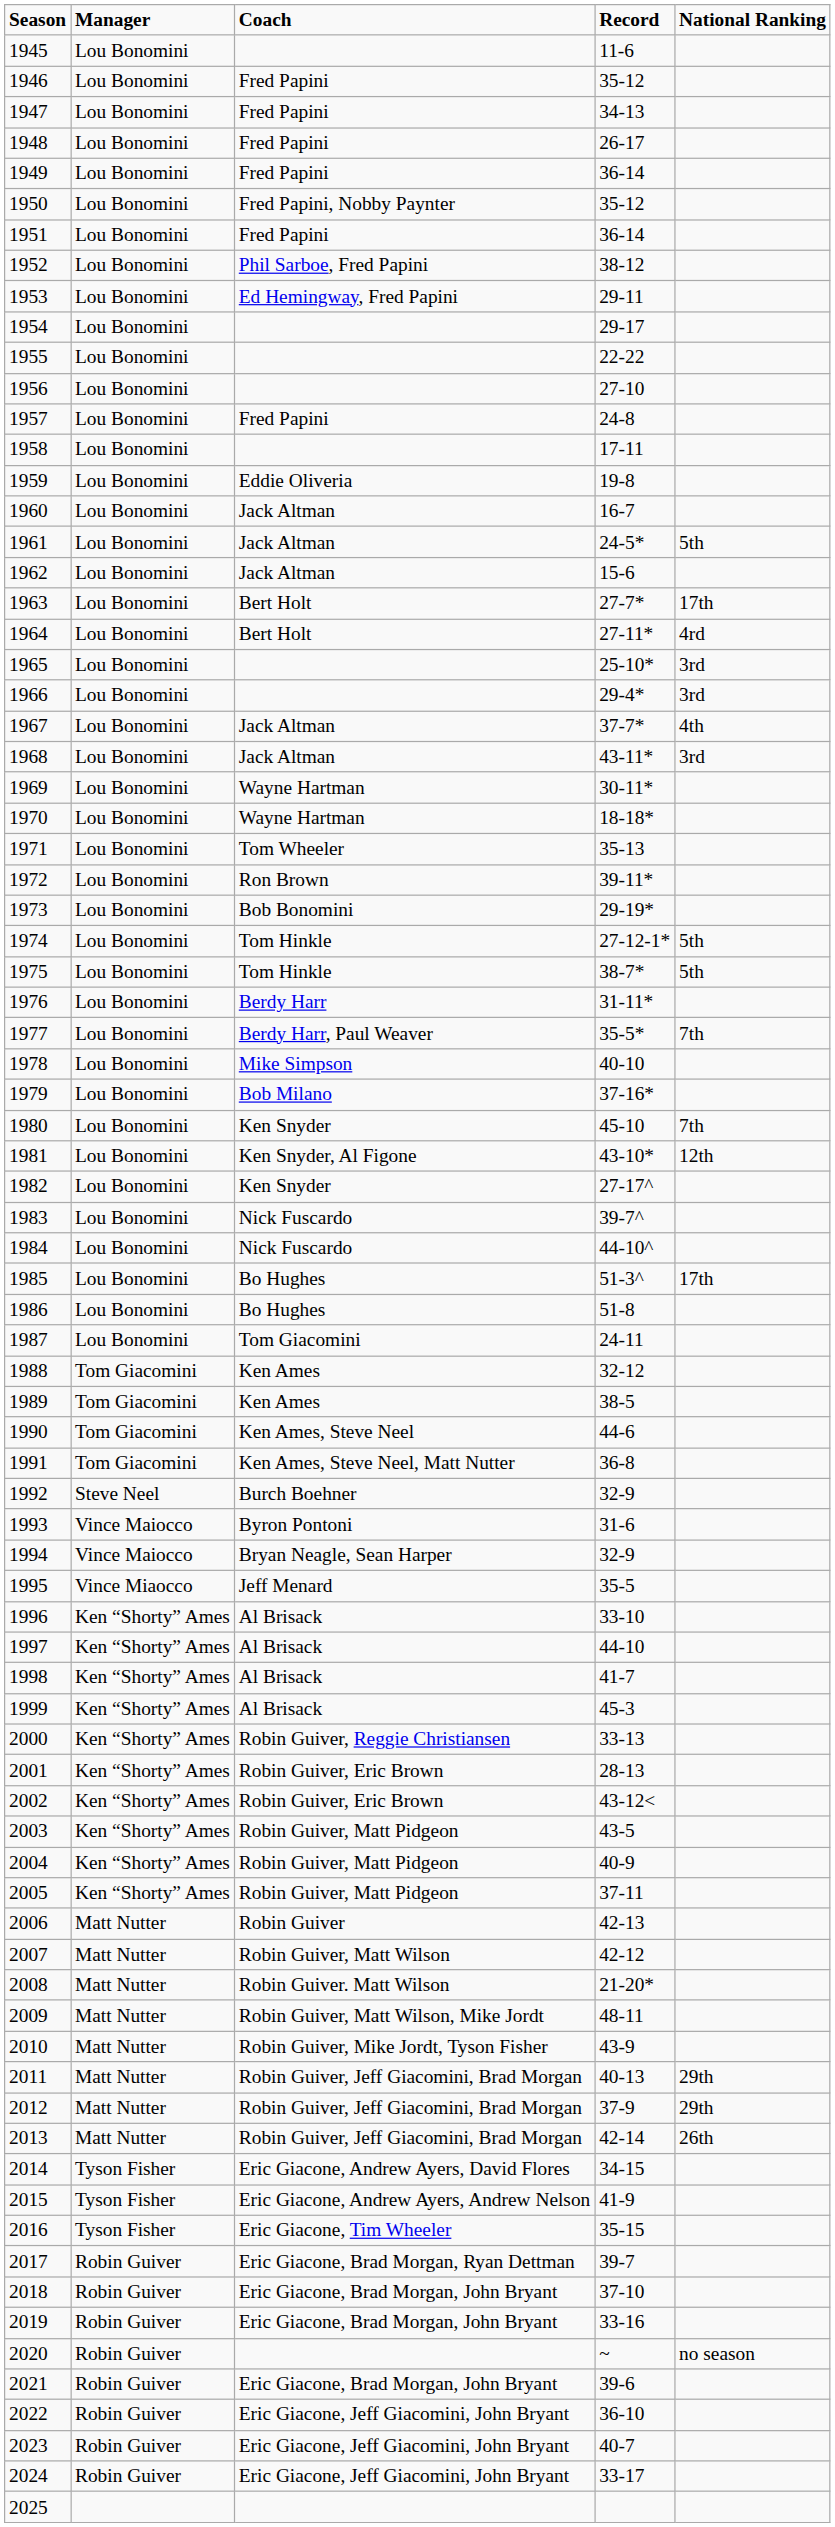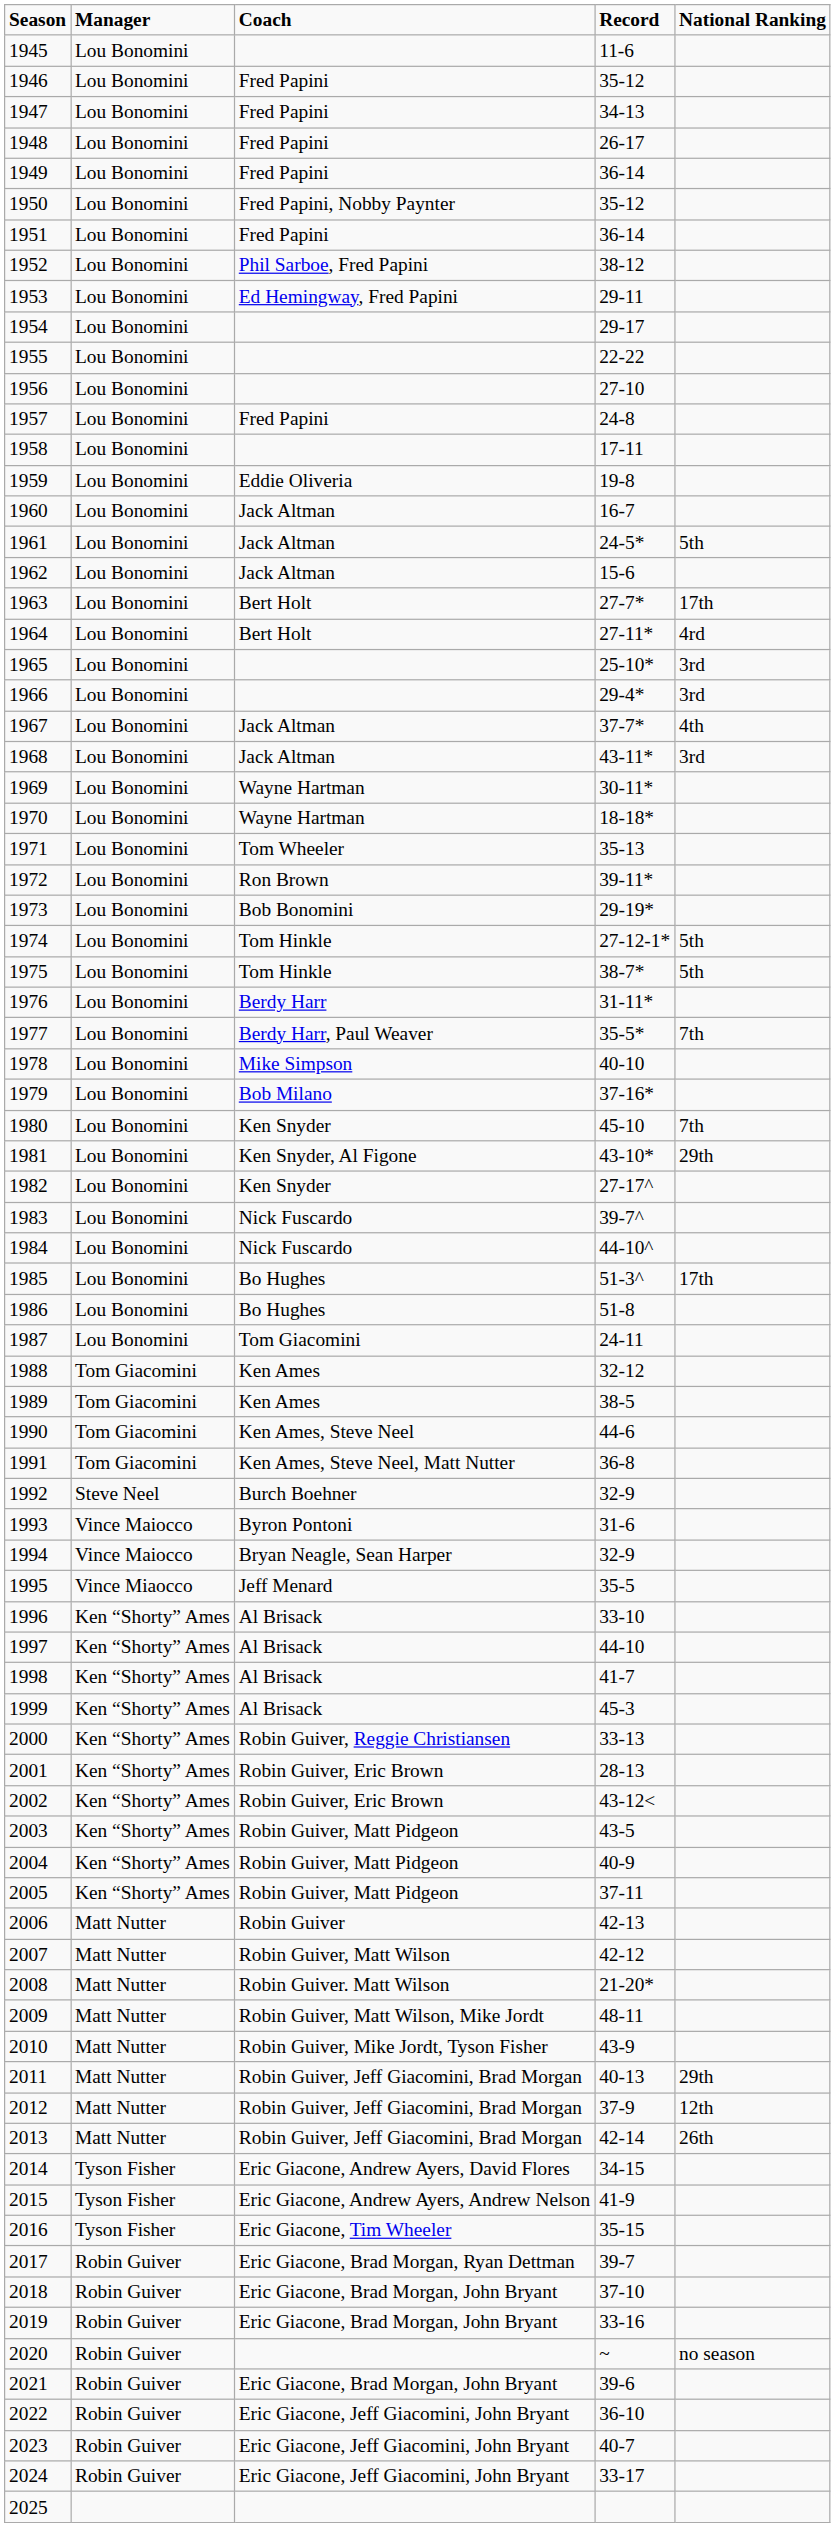 <table class="wikitable">
 <tr>
 <td><strong>Season</strong></td>
 <td><strong>Manager</strong></td>
 <td><strong>Coach</strong></td>
 <td><strong> Record</strong></td>
 <td><strong>National Ranking</strong></td>
 </tr>
 <tr>
 <td>1945</td>
 <td>Lou Bonomini</td>
 <td></td>
 <td>11-6</td>
 <td></td>
 </tr>
 <tr>
 <td>1946</td>
 <td>Lou Bonomini</td>
 <td>Fred Papini</td>
 <td>35-12</td>
 <td></td>
 </tr>
 <tr>
 <td>1947</td>
 <td>Lou Bonomini</td>
 <td>Fred Papini</td>
 <td>34-13</td>
 <td></td>
 </tr>
 <tr>
 <td>1948</td>
 <td>Lou Bonomini</td>
 <td>Fred Papini</td>
 <td>26-17</td>
 <td></td>
 </tr>
 <tr>
 <td>1949</td>
 <td>Lou Bonomini</td>
 <td>Fred Papini</td>
 <td>36-14</td>
 <td></td>
 </tr>
 <tr>
 <td>1950</td>
 <td>Lou Bonomini</td>
 <td>Fred Papini, Nobby Paynter</td>
 <td>35-12</td>
 <td></td>
 </tr>
 <tr>
 <td>1951</td>
 <td>Lou Bonomini</td>
 <td>Fred Papini</td>
 <td>36-14</td>
 <td></td>
 </tr>
 <tr>
 <td>1952</td>
 <td>Lou Bonomini</td>
 <td><a href='#'>Phil Sarboe</a>, Fred Papini</td>
 <td>38-12</td>
 <td></td>
 </tr>
 <tr>
 <td>1953</td>
 <td>Lou Bonomini</td>
 <td><a href='#'>Ed Hemingway</a>, Fred Papini</td>
 <td>29-11</td>
 <td></td>
 </tr>
 <tr>
 <td>1954</td>
 <td>Lou Bonomini</td>
 <td></td>
 <td>29-17</td>
 <td></td>
 </tr>
 <tr>
 <td>1955</td>
 <td>Lou Bonomini</td>
 <td></td>
 <td>22-22</td>
 <td></td>
 </tr>
 <tr>
 <td>1956</td>
 <td>Lou Bonomini</td>
 <td></td>
 <td>27-10</td>
 <td></td>
 </tr>
 <tr>
 <td>1957</td>
 <td>Lou Bonomini</td>
 <td>Fred Papini</td>
 <td>24-8</td>
 <td></td>
 </tr>
 <tr>
 <td>1958</td>
 <td>Lou Bonomini</td>
 <td></td>
 <td>17-11</td>
 <td></td>
 </tr>
 <tr>
 <td>1959</td>
 <td>Lou Bonomini</td>
 <td>Eddie Oliveria</td>
 <td>19-8</td>
 <td></td>
 </tr>
 <tr>
 <td>1960</td>
 <td>Lou Bonomini</td>
 <td>Jack Altman</td>
 <td>16-7</td>
 <td></td>
 </tr>
 <tr>
 <td>1961</td>
 <td>Lou Bonomini</td>
 <td>Jack Altman</td>
 <td>24-5*</td>
 <td>5th</td>
 </tr>
 <tr>
 <td>1962</td>
 <td>Lou Bonomini</td>
 <td>Jack Altman</td>
 <td>15-6</td>
 <td></td>
 </tr>
 <tr>
 <td>1963</td>
 <td>Lou Bonomini</td>
 <td>Bert Holt</td>
 <td>27-7*</td>
 <td>17th</td>
 </tr>
 <tr>
 <td>1964</td>
 <td>Lou Bonomini</td>
 <td>Bert Holt</td>
 <td>27-11*</td>
 <td>4rd</td>
 </tr>
 <tr>
 <td>1965</td>
 <td>Lou Bonomini</td>
 <td></td>
 <td>25-10*</td>
 <td>3rd</td>
 </tr>
 <tr>
 <td>1966</td>
 <td>Lou Bonomini</td>
 <td></td>
 <td>29-4*</td>
 <td>3rd</td>
 </tr>
 <tr>
 <td>1967</td>
 <td>Lou Bonomini</td>
 <td>Jack Altman</td>
 <td>37-7*</td>
 <td>4th</td>
 </tr>
 <tr>
 <td>1968</td>
 <td>Lou Bonomini</td>
 <td>Jack Altman</td>
 <td>43-11*</td>
 <td>3rd</td>
 </tr>
 <tr>
 <td>1969</td>
 <td>Lou Bonomini</td>
 <td>Wayne Hartman</td>
 <td>30-11*</td>
 <td></td>
 </tr>
 <tr>
 <td>1970</td>
 <td>Lou Bonomini</td>
 <td>Wayne Hartman</td>
 <td>18-18*</td>
 <td></td>
 </tr>
 <tr>
 <td>1971</td>
 <td>Lou Bonomini</td>
 <td>Tom Wheeler</td>
 <td>35-13</td>
 <td></td>
 </tr>
 <tr>
 <td>1972</td>
 <td>Lou Bonomini</td>
 <td>Ron Brown</td>
 <td>39-11*</td>
 <td></td>
 </tr>
 <tr>
 <td>1973</td>
 <td>Lou Bonomini</td>
 <td>Bob Bonomini</td>
 <td>29-19*</td>
 <td></td>
 </tr>
 <tr>
 <td>1974</td>
 <td>Lou Bonomini</td>
 <td>Tom Hinkle</td>
 <td>27-12-1*</td>
 <td>5th</td>
 </tr>
 <tr>
 <td>1975</td>
 <td>Lou Bonomini</td>
 <td>Tom Hinkle</td>
 <td>38-7*</td>
 <td>5th</td>
 </tr>
 <tr>
 <td>1976</td>
 <td>Lou Bonomini</td>
 <td><a href='#'>Berdy Harr</a></td>
 <td>31-11*</td>
 <td></td>
 </tr>
 <tr>
 <td>1977</td>
 <td>Lou Bonomini</td>
 <td><a href='#'>Berdy Harr</a>, Paul Weaver</td>
 <td>35-5*</td>
 <td>7th</td>
 </tr>
 <tr>
 <td>1978</td>
 <td>Lou Bonomini</td>
 <td><a href='#'>Mike Simpson</a></td>
 <td>40-10</td>
 <td></td>
 </tr>
 <tr>
 <td>1979</td>
 <td>Lou Bonomini</td>
 <td><a href='#'>Bob Milano</a></td>
 <td>37-16*</td>
 <td></td>
 </tr>
 <tr>
 <td>1980</td>
 <td>Lou Bonomini</td>
 <td>Ken Snyder</td>
 <td>45-10</td>
 <td>7th</td>
 </tr>
 <tr>
 <td>1981</td>
 <td>Lou Bonomini</td>
 <td>Ken Snyder, Al Figone</td>
 <td>43-10*</td>
-<td>12th</td>
+<td>29th</td>
 </tr>
 <tr>
 <td>1982</td>
 <td>Lou Bonomini</td>
 <td>Ken Snyder</td>
 <td>27-17^</td>
 <td></td>
 </tr>
 <tr>
 <td>1983</td>
 <td>Lou Bonomini</td>
 <td>Nick Fuscardo</td>
 <td>39-7^</td>
 <td></td>
 </tr>
 <tr>
 <td>1984</td>
 <td>Lou Bonomini</td>
 <td>Nick Fuscardo</td>
 <td>44-10^</td>
 <td></td>
 </tr>
 <tr>
 <td>1985</td>
 <td>Lou Bonomini</td>
 <td>Bo Hughes</td>
 <td>51-3^</td>
 <td>17th</td>
 </tr>
 <tr>
 <td>1986</td>
 <td>Lou Bonomini</td>
 <td>Bo Hughes</td>
 <td>51-8</td>
 <td></td>
 </tr>
 <tr>
 <td>1987</td>
 <td>Lou Bonomini</td>
 <td>Tom Giacomini</td>
 <td>24-11</td>
 <td></td>
 </tr>
 <tr>
 <td>1988</td>
 <td>Tom Giacomini</td>
 <td>Ken Ames</td>
 <td>32-12</td>
 <td></td>
 </tr>
 <tr>
 <td>1989</td>
 <td>Tom Giacomini</td>
 <td>Ken Ames</td>
 <td>38-5</td>
 <td></td>
 </tr>
 <tr>
 <td>1990</td>
 <td>Tom Giacomini</td>
 <td>Ken Ames, Steve Neel</td>
 <td>44-6</td>
 <td></td>
 </tr>
 <tr>
 <td>1991</td>
 <td>Tom Giacomini</td>
 <td>Ken Ames, Steve Neel, Matt Nutter</td>
 <td>36-8</td>
 <td></td>
 </tr>
 <tr>
 <td>1992</td>
 <td>Steve Neel</td>
 <td>Burch Boehner</td>
 <td>32-9</td>
 <td></td>
 </tr>
 <tr>
 <td>1993</td>
 <td>Vince Maiocco</td>
 <td>Byron Pontoni</td>
 <td>31-6</td>
 <td></td>
 </tr>
 <tr>
 <td>1994</td>
 <td>Vince Maiocco</td>
 <td>Bryan Neagle, Sean Harper</td>
 <td>32-9</td>
 <td></td>
 </tr>
 <tr>
 <td>1995</td>
 <td>Vince Miaocco</td>
 <td>Jeff Menard</td>
 <td>35-5</td>
 <td></td>
 </tr>
 <tr>
 <td>1996</td>
 <td>Ken “Shorty” Ames</td>
 <td>Al Brisack</td>
 <td>33-10</td>
 <td></td>
 </tr>
 <tr>
 <td>1997</td>
 <td>Ken “Shorty” Ames</td>
 <td>Al Brisack</td>
 <td>44-10</td>
 <td></td>
 </tr>
 <tr>
 <td>1998</td>
 <td>Ken “Shorty” Ames</td>
 <td>Al Brisack</td>
 <td>41-7</td>
 <td></td>
 </tr>
 <tr>
 <td>1999</td>
 <td>Ken “Shorty” Ames</td>
 <td>Al Brisack</td>
 <td>45-3</td>
 <td></td>
 </tr>
 <tr>
 <td>2000</td>
 <td>Ken “Shorty” Ames</td>
 <td>Robin Guiver, <a href='#'>Reggie Christiansen</a></td>
 <td>33-13</td>
 <td></td>
 </tr>
 <tr>
 <td>2001</td>
 <td>Ken “Shorty” Ames</td>
 <td>Robin Guiver, Eric Brown</td>
 <td>28-13</td>
 <td></td>
 </tr>
 <tr>
 <td>2002</td>
 <td>Ken “Shorty” Ames</td>
 <td>Robin Guiver, Eric Brown</td>
 <td>43-12<</td>
 <td></td>
 </tr>
 <tr>
 <td>2003</td>
 <td>Ken “Shorty” Ames</td>
 <td>Robin Guiver, Matt Pidgeon</td>
 <td>43-5</td>
 <td></td>
 </tr>
 <tr>
 <td>2004</td>
 <td>Ken “Shorty” Ames</td>
 <td>Robin Guiver, Matt Pidgeon</td>
 <td>40-9</td>
 <td></td>
 </tr>
 <tr>
 <td>2005</td>
 <td>Ken “Shorty” Ames</td>
 <td>Robin Guiver, Matt Pidgeon</td>
 <td>37-11</td>
 <td></td>
 </tr>
 <tr>
 <td>2006</td>
 <td>Matt Nutter</td>
 <td>Robin Guiver</td>
 <td>42-13</td>
 <td></td>
 </tr>
 <tr>
 <td>2007</td>
 <td>Matt Nutter</td>
 <td>Robin Guiver, Matt Wilson</td>
 <td>42-12</td>
 <td></td>
 </tr>
 <tr>
 <td>2008</td>
 <td>Matt Nutter</td>
 <td>Robin Guiver. Matt Wilson</td>
 <td>21-20*</td>
 <td></td>
 </tr>
 <tr>
 <td>2009</td>
 <td>Matt Nutter</td>
 <td>Robin Guiver, Matt Wilson, Mike Jordt</td>
 <td>48-11</td>
 <td></td>
 </tr>
 <tr>
 <td>2010</td>
 <td>Matt Nutter</td>
 <td>Robin Guiver, Mike Jordt, Tyson Fisher</td>
 <td>43-9</td>
 <td></td>
 </tr>
 <tr>
 <td>2011</td>
 <td>Matt Nutter</td>
 <td>Robin Guiver, Jeff Giacomini, Brad Morgan</td>
 <td>40-13</td>
 <td>29th</td>
 </tr>
 <tr>
 <td>2012</td>
 <td>Matt Nutter</td>
 <td>Robin Guiver, Jeff Giacomini, Brad Morgan</td>
 <td>37-9</td>
-<td>29th</td>
+<td>12th</td>
 </tr>
 <tr>
 <td>2013</td>
 <td>Matt Nutter</td>
 <td>Robin Guiver, Jeff Giacomini, Brad Morgan</td>
 <td>42-14</td>
 <td>26th</td>
 </tr>
 <tr>
 <td>2014</td>
 <td>Tyson Fisher</td>
 <td>Eric Giacone, Andrew Ayers, David Flores</td>
 <td>34-15</td>
 <td></td>
 </tr>
 <tr>
 <td>2015</td>
 <td>Tyson Fisher</td>
 <td>Eric Giacone, Andrew Ayers, Andrew Nelson</td>
 <td>41-9</td>
 <td></td>
 </tr>
 <tr>
 <td>2016</td>
 <td>Tyson Fisher</td>
 <td>Eric Giacone, <a href='#'>Tim Wheeler</a></td>
 <td>35-15</td>
 <td></td>
 </tr>
 <tr>
 <td>2017</td>
 <td>Robin Guiver</td>
 <td>Eric Giacone, Brad Morgan, Ryan Dettman</td>
 <td>39-7</td>
 <td></td>
 </tr>
 <tr>
 <td>2018</td>
 <td>Robin Guiver</td>
 <td>Eric Giacone, Brad Morgan, John Bryant</td>
 <td>37-10</td>
 <td></td>
 </tr>
 <tr>
 <td>2019</td>
 <td>Robin Guiver</td>
 <td>Eric Giacone, Brad Morgan, John Bryant</td>
 <td>33-16</td>
 <td></td>
 </tr>
 <tr>
 <td>2020</td>
 <td>Robin Guiver</td>
 <td></td>
 <td>~</td>
 <td>no season</td>
 </tr>
 <tr>
 <td>2021</td>
 <td>Robin Guiver</td>
 <td>Eric Giacone,	Brad Morgan, John Bryant</td>
 <td>39-6</td>
 <td></td>
 </tr>
 <tr>
 <td>2022</td>
 <td>Robin Guiver</td>
 <td>Eric Giacone,	Jeff Giacomini,	John Bryant</td>
 <td>36-10</td>
 <td></td>
 </tr>
 <tr>
 <td>2023</td>
 <td>Robin Guiver</td>
 <td>Eric Giacone, Jeff Giacomini, John Bryant</td>
 <td>40-7</td>
 <td></td>
 </tr>
 <tr>
 <td>2024</td>
 <td>Robin Guiver</td>
 <td>Eric Giacone,	Jeff Giacomini,	John Bryant</td>
 <td>33-17</td>
 <td></td>
 </tr>
 <tr>
 <td>2025</td>
 <td></td>
 <td></td>
 <td></td>
 <td></td>
 </tr>
 </table>
